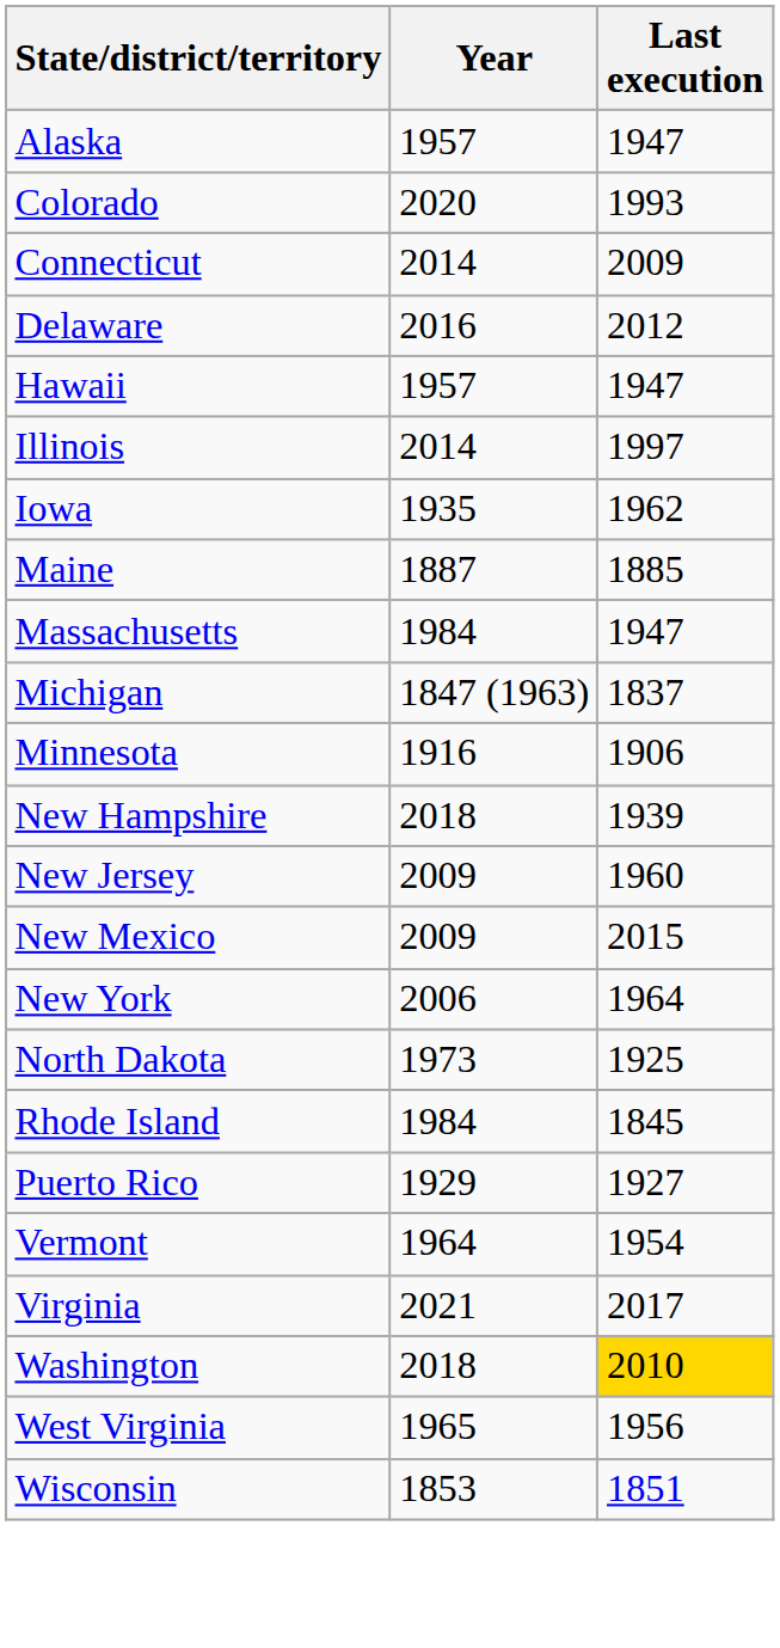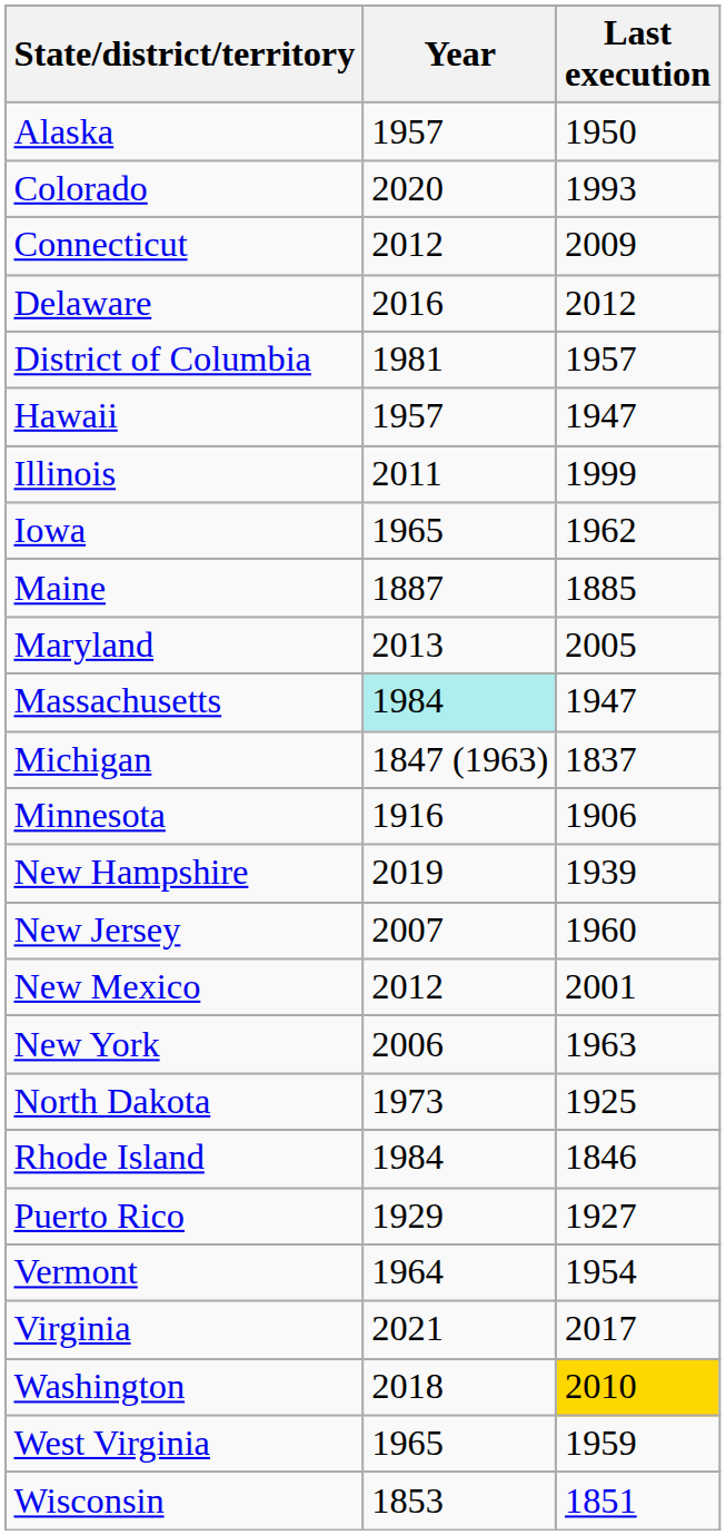 <table class="wikitable sortable">
 <tr>
 <th>State/district/territory</th>
 <th>Year</th>
 <th>Last <br> execution</th>
 </tr>
 <tr>
 <td><a href='#'>Alaska</a></td>
 <td>1957</td>
-<td>1947</td>
+<td>1950</td>
 </tr>
 <tr>
 <td><a href='#'>Colorado</a></td>
 <td>2020</td>
 <td>1993</td>
 </tr>
 <tr>
 <td><a href='#'>Connecticut</a></td>
-<td>2014</td>
+<td>2012</td>
 <td>2009</td>
 </tr>
 <tr>
 <td><a href='#'>Delaware</a></td>
 <td>2016</td>
 <td>2012</td>
 </tr>
 <tr>
+<td><a href='#'>District of Columbia</a></td>
+<td>1981</td>
+<td>1957</td>
+</tr>
+<tr>
 <td><a href='#'>Hawaii</a></td>
 <td>1957</td>
 <td>1947</td>
 </tr>
 <tr>
 <td><a href='#'>Illinois</a></td>
-<td>2014</td>
-<td>1997</td>
+<td>2011</td>
+<td>1999</td>
 </tr>
 <tr>
 <td><a href='#'>Iowa</a></td>
-<td>1935</td>
+<td>1965</td>
 <td>1962</td>
 </tr>
 <tr>
 <td><a href='#'>Maine</a></td>
 <td>1887</td>
 <td>1885</td>
 </tr>
 <tr>
+<td><a href='#'>Maryland</a></td>
+<td>2013</td>
+<td>2005</td>
+</tr>
+<tr>
 <td><a href='#'>Massachusetts</a></td>
-<td>1984</td>
+<td style="background: paleturquoise;">1984</td>
 <td>1947</td>
 </tr>
 <tr>
 <td><a href='#'>Michigan</a></td>
 <td>1847 (1963)</td>
 <td>1837</td>
 </tr>
 <tr>
 <td><a href='#'>Minnesota</a></td>
 <td>1916</td>
 <td>1906</td>
 </tr>
 <tr>
 <td><a href='#'>New Hampshire</a></td>
-<td>2018</td>
+<td>2019</td>
 <td>1939</td>
 </tr>
 <tr>
 <td><a href='#'>New Jersey</a></td>
-<td>2009</td>
+<td>2007</td>
 <td>1960</td>
 </tr>
 <tr>
 <td><a href='#'>New Mexico</a></td>
-<td>2009</td>
-<td>2015</td>
+<td>2012</td>
+<td>2001</td>
 </tr>
 <tr>
 <td><a href='#'>New York</a></td>
 <td>2006</td>
-<td>1964</td>
+<td>1963</td>
 </tr>
 <tr>
 <td><a href='#'>North Dakota</a></td>
 <td>1973</td>
 <td>1925</td>
 </tr>
 <tr>
 <td><a href='#'>Rhode Island</a></td>
 <td>1984</td>
-<td>1845</td>
+<td>1846</td>
 </tr>
 <tr>
 <td><a href='#'>Puerto Rico</a></td>
 <td>1929</td>
 <td>1927</td>
 </tr>
 <tr>
 <td><a href='#'>Vermont</a></td>
 <td>1964</td>
 <td>1954</td>
 </tr>
 <tr>
 <td><a href='#'>Virginia</a></td>
 <td>2021</td>
 <td>2017</td>
 </tr>
 <tr>
 <td><a href='#'>Washington</a></td>
 <td>2018</td>
 <td style="background: gold;">2010</td>
 </tr>
 <tr>
 <td><a href='#'>West Virginia</a></td>
 <td>1965</td>
-<td>1956</td>
+<td>1959</td>
 </tr>
 <tr>
 <td><a href='#'>Wisconsin</a></td>
 <td>1853</td>
 <td><a href='#'>1851</a></td>
 </tr>
 </table>
